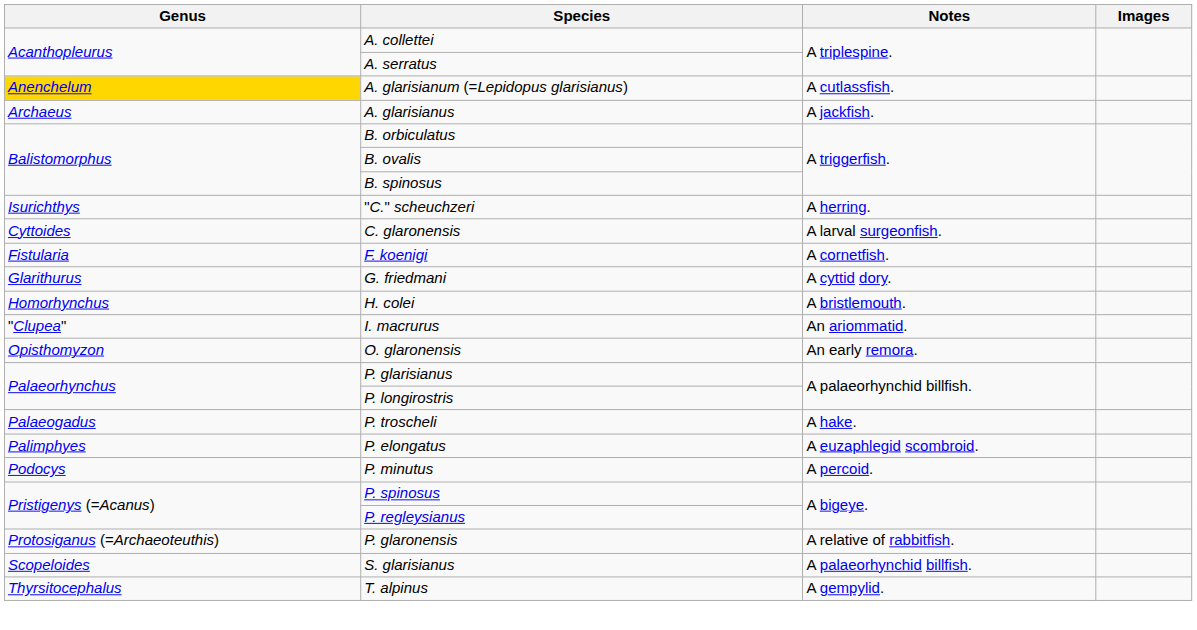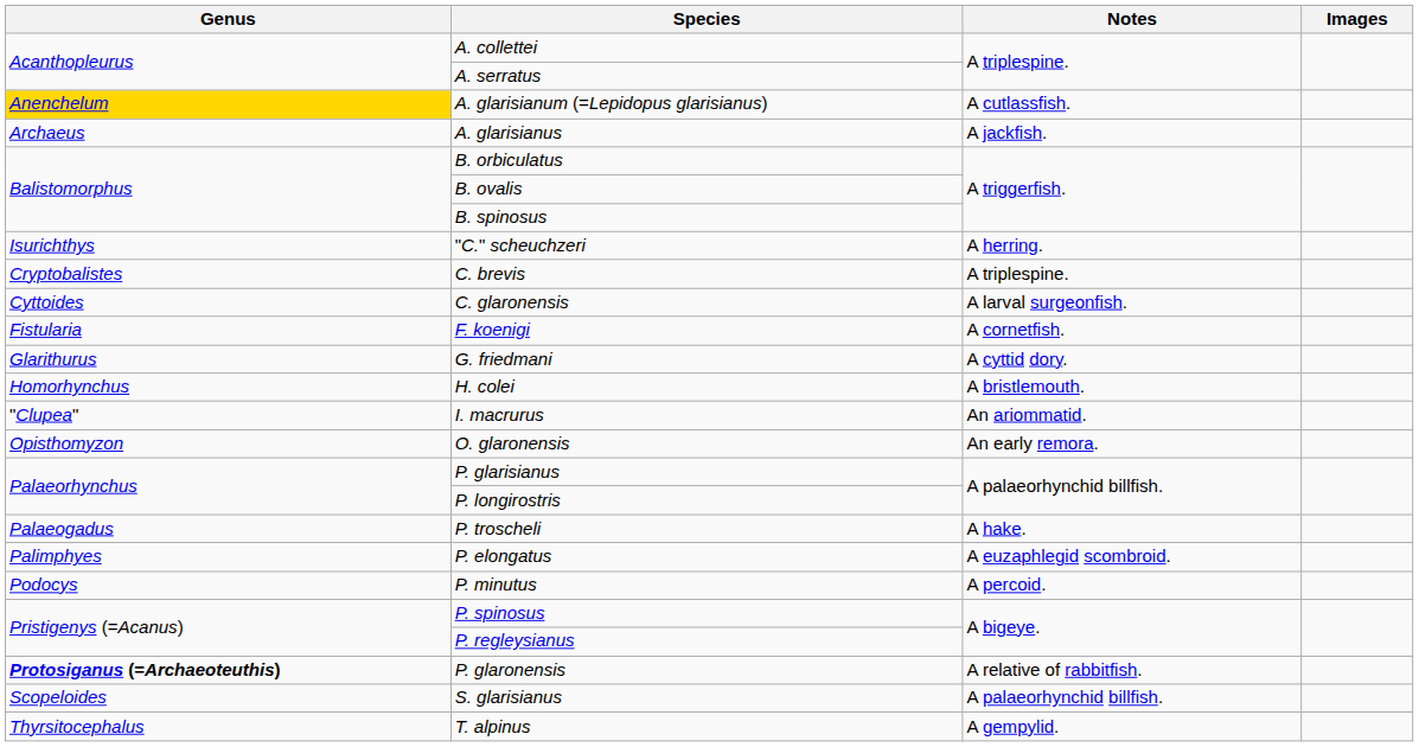 <table class="wikitable" width="100%" align="center">
 <tr>
 <th>Genus</th>
 <th>Species</th>
 <th>Notes</th>
 <th>Images</th>
 </tr>
 <tr>
 <td rowspan="2"><em><a href='#'>Acanthopleurus</a></em></td>
 <td><em>A. collettei</em></td>
 <td rowspan="2">A <a href='#'>triplespine</a>.</td>
 <td rowspan="2"></td>
 </tr>
 <tr>
 <td><em>A. serratus</em></td>
 </tr>
 <tr>
 <td style="background: gold;"><em><a href='#'>Anenchelum</a></em></td>
 <td><em>A. glarisianum</em> (=<em>Lepidopus glarisianus</em>)</td>
 <td>A <a href='#'>cutlassfish</a>.</td>
 <td></td>
 </tr>
 <tr>
 <td><em><a href='#'>Archaeus</a></em></td>
 <td><em>A. glarisianus</em></td>
 <td>A <a href='#'>jackfish</a>.</td>
 <td></td>
 </tr>
 <tr>
 <td rowspan="3"><em><a href='#'>Balistomorphus</a></em></td>
 <td><em>B. orbiculatus</em></td>
 <td rowspan="3">A <a href='#'>triggerfish</a>.</td>
 <td rowspan="3"></td>
 </tr>
 <tr>
 <td><em>B. ovalis</em></td>
 </tr>
 <tr>
 <td><em>B. spinosus</em></td>
 </tr>
 <tr>
 <td><em><a href='#'>Isurichthys</a></em></td>
 <td>"<em>C.</em>" <em>scheuchzeri</em></td>
 <td>A <a href='#'>herring</a>.</td>
+<td></td>
+</tr>
+<tr>
+<td><em><a href='#'>Cryptobalistes</a></em></td>
+<td><em>C. brevis</em></td>
+<td>A triplespine.</td>
 <td></td>
 </tr>
 <tr>
 <td><em><a href='#'>Cyttoides</a></em></td>
 <td><em>C. glaronensis</em></td>
 <td>A larval <a href='#'>surgeonfish</a>.</td>
 <td></td>
 </tr>
 <tr>
 <td><em><a href='#'>Fistularia</a></em></td>
 <td><em><a href='#'>F. koenigi</a></em></td>
 <td>A <a href='#'>cornetfish</a>.</td>
 <td></td>
 </tr>
 <tr>
 <td><em><a href='#'>Glarithurus</a></em></td>
 <td><em>G. friedmani</em></td>
 <td>A <a href='#'>cyttid</a> <a href='#'>dory</a>.</td>
 <td></td>
 </tr>
 <tr>
 <td><em><a href='#'>Homorhynchus</a></em></td>
 <td><em>H. colei</em></td>
 <td>A <a href='#'>bristlemouth</a>.</td>
 <td></td>
 </tr>
 <tr>
 <td>"<em><a href='#'>Clupea</a></em>"</td>
 <td><em>I. macrurus</em></td>
 <td>An <a href='#'>ariommatid</a>.</td>
 <td></td>
 </tr>
 <tr>
 <td><em><a href='#'>Opisthomyzon</a></em></td>
 <td><em>O. glaronensis</em></td>
 <td>An early <a href='#'>remora</a>.</td>
 <td></td>
 </tr>
 <tr>
 <td rowspan="2"><em><a href='#'>Palaeorhynchus</a></em></td>
 <td><em>P. glarisianus</em></td>
 <td rowspan="2">A palaeorhynchid billfish.</td>
 <td rowspan="2"></td>
 </tr>
 <tr>
 <td><em>P. longirostris</em></td>
 </tr>
 <tr>
 <td><em><a href='#'>Palaeogadus</a></em></td>
 <td><em>P. troscheli</em></td>
 <td>A <a href='#'>hake</a>.</td>
 <td></td>
 </tr>
 <tr>
 <td><em><a href='#'>Palimphyes</a></em></td>
 <td><em>P. elongatus</em></td>
 <td>A <a href='#'>euzaphlegid</a> <a href='#'>scombroid</a>.</td>
 <td></td>
 </tr>
 <tr>
 <td><em><a href='#'>Podocys</a></em></td>
 <td><em>P. minutus</em></td>
 <td>A <a href='#'>percoid</a>.</td>
 <td></td>
 </tr>
 <tr>
 <td rowspan="2"><em><a href='#'>Pristigenys</a></em> (=<em>Acanus</em>)</td>
 <td><em><a href='#'>P. spinosus</a></em></td>
 <td rowspan="2">A <a href='#'>bigeye</a>.</td>
 <td rowspan="2"></td>
 </tr>
 <tr>
 <td><em><a href='#'>P. regleysianus</a></em></td>
 </tr>
 <tr>
-<td><em><a href='#'>Protosiganus</a></em> (=<em>Archaeoteuthis</em>)</td>
+<td><strong><em><a href='#'>Protosiganus</a></em> (=<em>Archaeoteuthis</em>)</strong></td>
 <td><em>P. glaronensis</em></td>
 <td>A relative of <a href='#'>rabbitfish</a>.</td>
 <td></td>
 </tr>
 <tr>
 <td><em><a href='#'>Scopeloides</a></em></td>
 <td><em>S. glarisianus</em></td>
 <td>A <a href='#'>palaeorhynchid</a> <a href='#'>billfish</a>.</td>
 <td></td>
 </tr>
 <tr>
 <td><em><a href='#'>Thyrsitocephalus</a></em></td>
 <td><em>T. alpinus</em></td>
 <td>A <a href='#'>gempylid</a>.</td>
 <td></td>
 </tr>
 </table>
